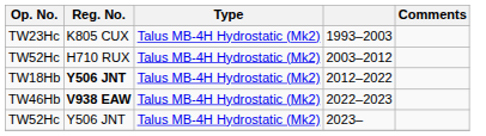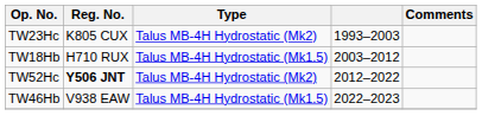 <table class="wikitable">
 <tr>
 <th>Op. No.</th>
 <th>Reg. No.</th>
 <th>Type</th>
 <th></th>
 <th>Comments</th>
 </tr>
 <tr>
 <td>TW23Hc</td>
 <td>K805 CUX</td>
 <td><a href='#'>Talus MB-4H Hydrostatic (Mk2)</a></td>
 <td>1993–2003</td>
 <td></td>
 </tr>
 <tr>
-<td>TW52Hc</td>
+<td>TW18Hb</td>
 <td>H710 RUX</td>
-<td><a href='#'>Talus MB-4H Hydrostatic (Mk2)</a></td>
+<td><a href='#'>Talus MB-4H Hydrostatic (Mk1.5)</a></td>
 <td>2003–2012</td>
 <td></td>
 </tr>
 <tr>
-<td>TW18Hb</td>
+<td>TW52Hc</td>
 <td><strong>Y506 JNT</strong></td>
 <td><a href='#'>Talus MB-4H Hydrostatic (Mk2)</a></td>
 <td>2012–2022</td>
 <td></td>
 </tr>
 <tr>
 <td>TW46Hb</td>
-<td><strong>V938 EAW</strong></td>
-<td><a href='#'>Talus MB-4H Hydrostatic (Mk2)</a></td>
+<td>V938 EAW</td>
+<td><a href='#'>Talus MB-4H Hydrostatic (Mk1.5)</a></td>
 <td>2022–2023</td>
-<td></td>
-</tr>
-<tr>
-<td>TW52Hc</td>
-<td>Y506 JNT</td>
-<td><a href='#'>Talus MB-4H Hydrostatic (Mk2)</a></td>
-<td>2023–</td>
 <td></td>
 </tr>
 <tr>
 </tr>
 </table>
